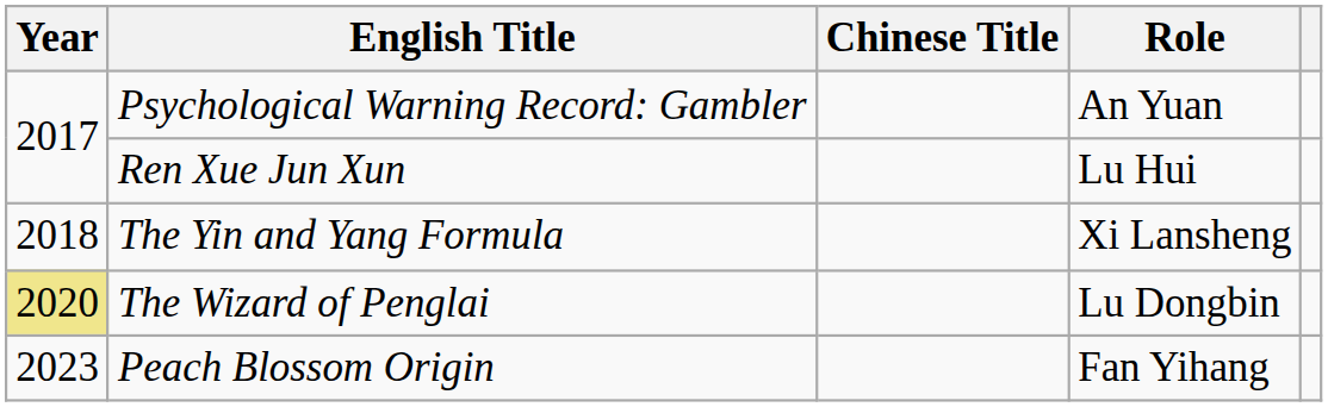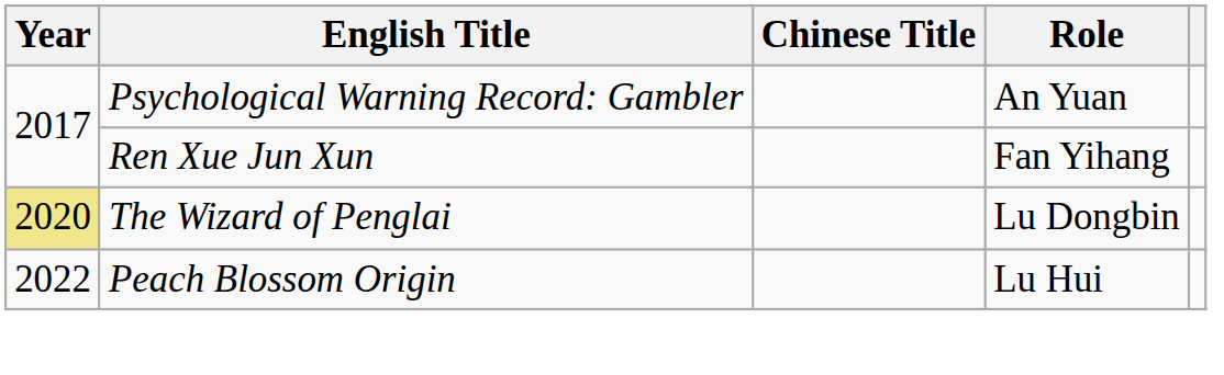 <table class="wikitable sortable plainrowheaders">
 <tr>
 <th scope="col">Year</th>
 <th scope="col">English Title</th>
 <th scope="col">Chinese Title</th>
 <th scope="col">Role</th>
 <th scope="col" class="unsortable"></th>
 </tr>
 <tr>
 <td rowspan="2">2017</td>
 <td><em>Psychological Warning Record: Gambler</em></td>
 <td></td>
 <td>An Yuan</td>
 <td></td>
 </tr>
 <tr>
 <td><em>Ren Xue Jun Xun</em></td>
 <td></td>
-<td>Lu Hui</td>
-<td></td>
-</tr>
-<tr>
-<td>2018</td>
-<td><em>The Yin and Yang Formula</em></td>
-<td></td>
-<td>Xi Lansheng</td>
+<td>Fan Yihang</td>
 <td></td>
 </tr>
 <tr>
 <td style="background: khaki;">2020</td>
 <td><em>The Wizard of Penglai</em></td>
 <td></td>
 <td>Lu Dongbin</td>
 <td></td>
 </tr>
 <tr>
-<td>2023</td>
+<td>2022</td>
 <td><em>Peach Blossom Origin</em></td>
 <td></td>
-<td>Fan Yihang</td>
+<td>Lu Hui</td>
 <td></td>
 </tr>
 </table>
